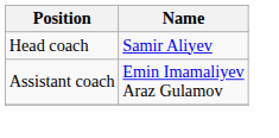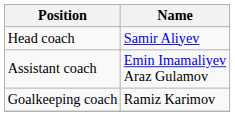 <table class="wikitable">
 <tr>
 <th>Position</th>
 <th>Name</th>
 </tr>
 <tr>
 <td>Head coach</td>
 <td> <a href='#'>Samir Aliyev</a></td>
 </tr>
 <tr>
 <td>Assistant coach</td>
 <td> <a href='#'>Emin Imamaliyev</a> <br>  Araz Gulamov</td>
 </tr>
 <tr>
+<td>Goalkeeping coach</td>
+<td> Ramiz Karimov</td>
+</tr>
+<tr>
 </tr>
 </table>
